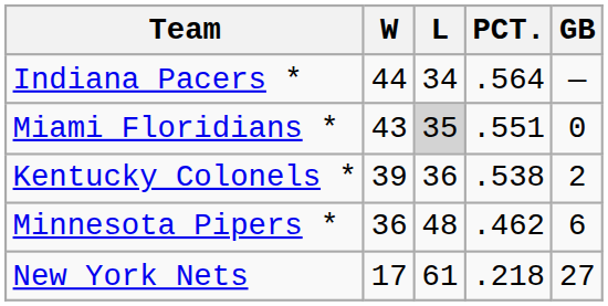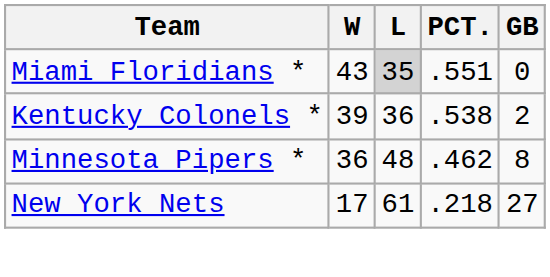 <table class="wikitable" style="text-align:center;">
 <tr>
 <th>Team</th>
 <th>W</th>
 <th>L</th>
 <th>PCT.</th>
 <th>GB</th>
-</tr>
-<tr>
-<td align="left"><a href='#'>Indiana Pacers</a> *</td>
-<td>44</td>
-<td>34</td>
-<td>.564</td>
-<td>—</td>
 </tr>
 <tr>
 <td align="left"><a href='#'>Miami Floridians</a> *</td>
 <td>43</td>
 <td style="background: lightgrey;">35</td>
 <td>.551</td>
 <td>0</td>
 </tr>
 <tr>
 <td align="left"><a href='#'>Kentucky Colonels</a> *</td>
 <td>39</td>
 <td>36</td>
 <td>.538</td>
 <td>2</td>
 </tr>
 <tr>
 <td align="left"><a href='#'>Minnesota Pipers</a> *</td>
 <td>36</td>
 <td>48</td>
 <td>.462</td>
-<td>6</td>
+<td>8</td>
 </tr>
 <tr>
 <td align="left"><a href='#'>New York Nets</a></td>
 <td>17</td>
 <td>61</td>
 <td>.218</td>
 <td>27</td>
 </tr>
 </table>
